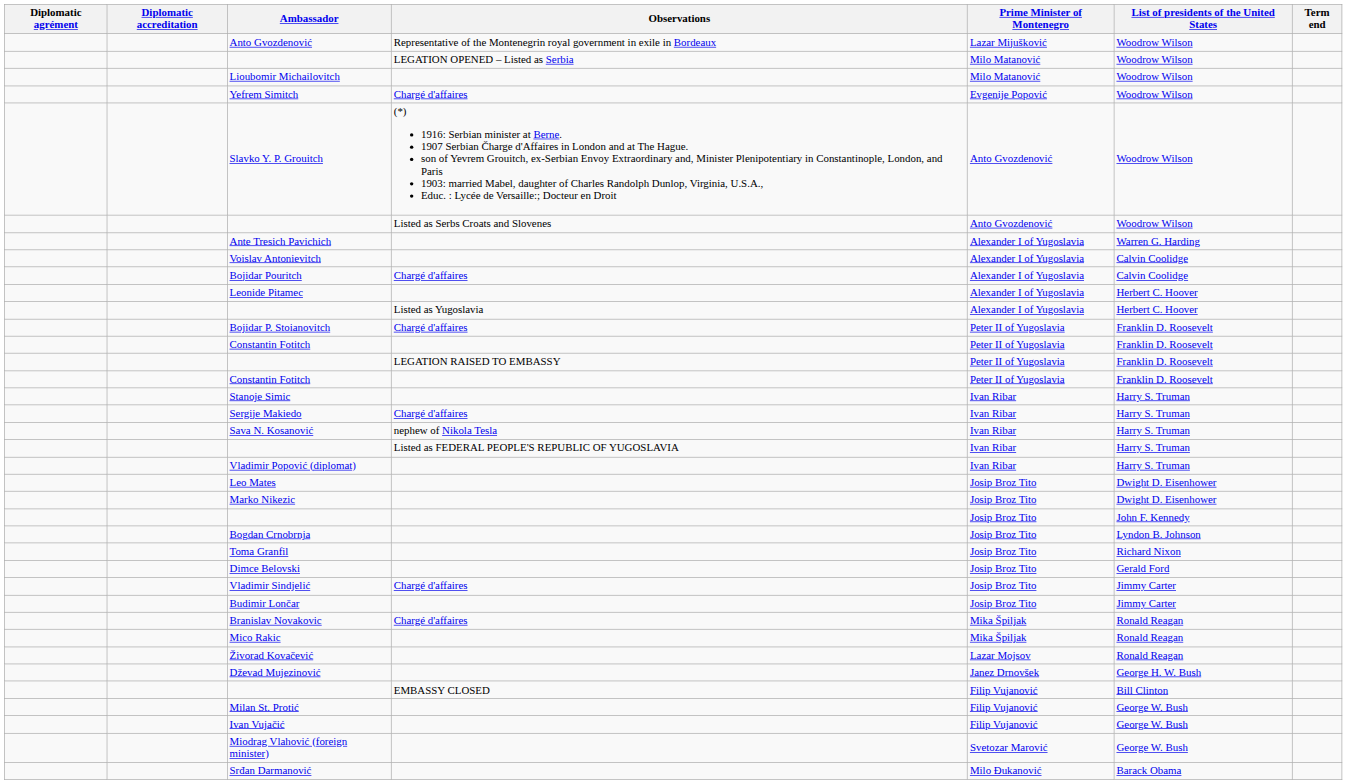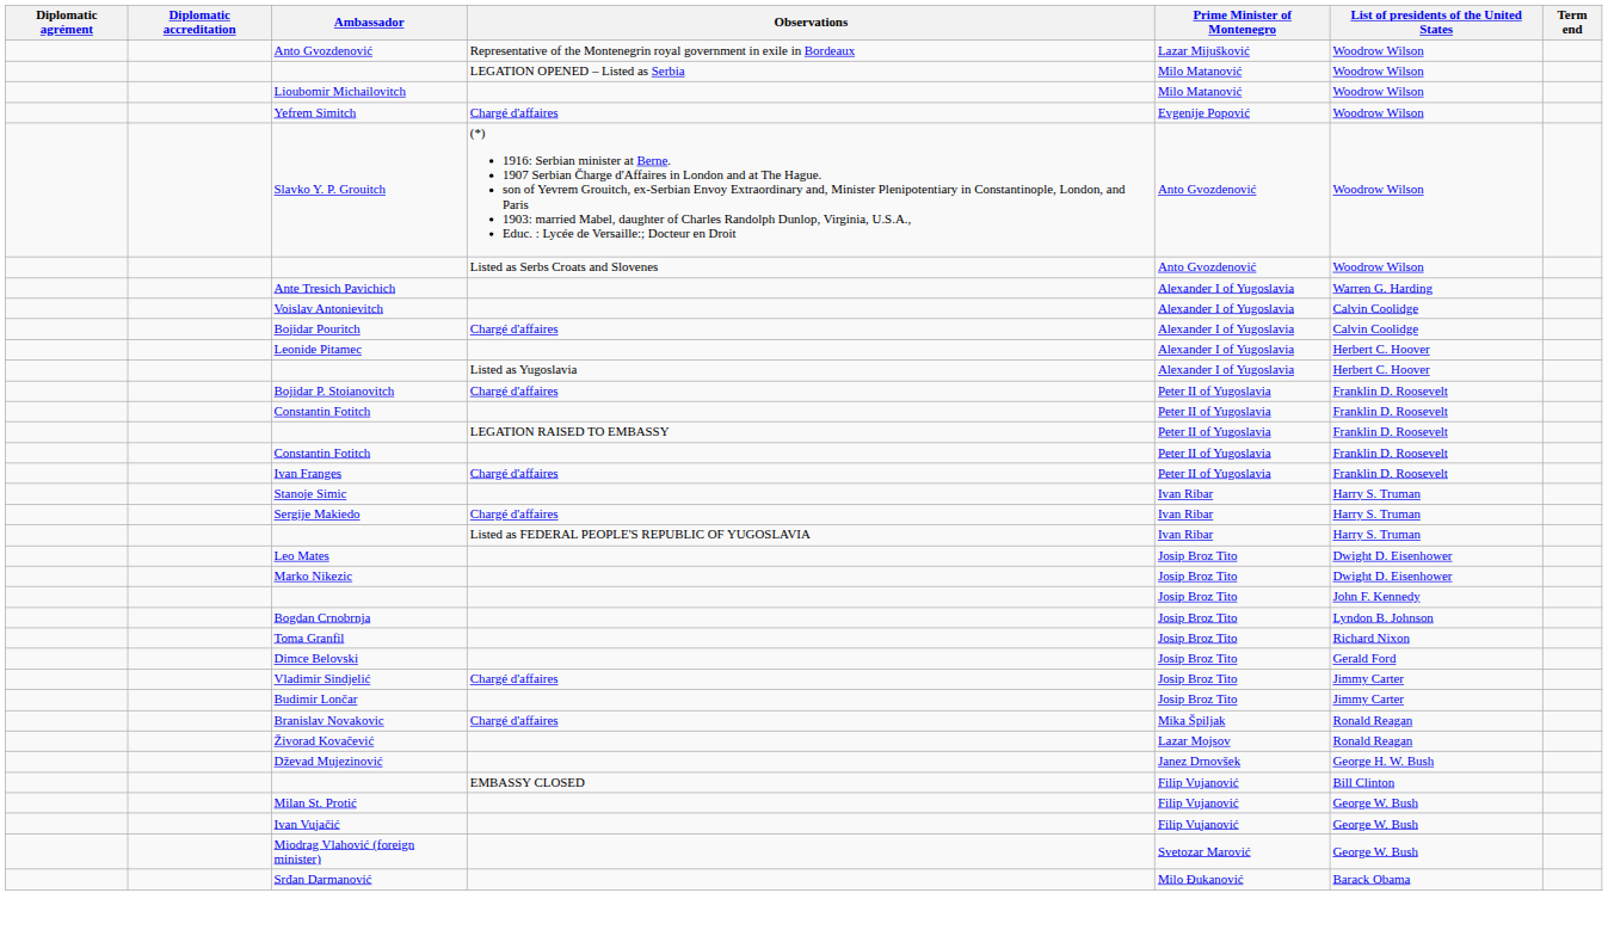 <table class="wikitable sortable">
 <tr>
 <th>Diplomatic <a href='#'>agrément</a></th>
 <th><a href='#'>Diplomatic accreditation</a></th>
 <th><a href='#'>Ambassador</a></th>
 <th>Observations</th>
 <th><a href='#'>Prime Minister of Montenegro</a></th>
 <th><a href='#'>List of presidents of the United States</a></th>
 <th>Term end</th>
 </tr>
 <tr>
 <td></td>
 <td></td>
 <td><a href='#'>Anto Gvozdenović</a></td>
 <td>Representative of the Montenegrin royal government in exile in <a href='#'>Bordeaux</a></td>
 <td><a href='#'>Lazar Mijušković</a></td>
 <td><a href='#'>Woodrow Wilson</a></td>
 <td></td>
 </tr>
 <tr>
 <td></td>
 <td></td>
 <td></td>
 <td>LEGATION OPENED – Listed as <a href='#'>Serbia</a></td>
 <td><a href='#'>Milo Matanović</a></td>
 <td><a href='#'>Woodrow Wilson</a></td>
 <td></td>
 </tr>
 <tr>
 <td></td>
 <td></td>
 <td><a href='#'>Lioubomir Michailovitch</a></td>
 <td></td>
 <td><a href='#'>Milo Matanović</a></td>
 <td><a href='#'>Woodrow Wilson</a></td>
 <td></td>
 </tr>
 <tr>
 <td></td>
 <td></td>
 <td><a href='#'>Yefrem Simitch</a></td>
 <td><a href='#'>Chargé d'affaires</a></td>
 <td><a href='#'>Evgenije Popović</a></td>
 <td><a href='#'>Woodrow Wilson</a></td>
 <td></td>
 </tr>
 <tr>
 <td></td>
 <td></td>
 <td><a href='#'>Slavko Y. P. Grouitch</a></td>
 <td>(*)<br><ul><li>1916: Serbian minister at <a href='#'>Berne</a>.</li><li>1907 Serbian Čharge d'Affaires in London and at The Hague.</li><li>son of Yevrem Grouitch, ex-Serbian Envoy Extraordinary and, Minister Plenipotentiary in Constantinople, London, and Paris</li><li>1903: married Mabel, daughter of Charles Randolph Dunlop, Virginia, U.S.A.,</li><li>Educ. : Lycée de Versaille:; Docteur en Droit</li></ul></td>
 <td><a href='#'>Anto Gvozdenović</a></td>
 <td><a href='#'>Woodrow Wilson</a></td>
 <td></td>
 </tr>
 <tr>
 <td></td>
 <td></td>
 <td></td>
 <td>Listed as Serbs Croats and Slovenes</td>
 <td><a href='#'>Anto Gvozdenović</a></td>
 <td><a href='#'>Woodrow Wilson</a></td>
 <td></td>
 </tr>
 <tr>
 <td></td>
 <td></td>
 <td><a href='#'>Ante Tresich Pavichich</a></td>
 <td></td>
 <td><a href='#'>Alexander I of Yugoslavia</a></td>
 <td><a href='#'>Warren G. Harding</a></td>
 <td></td>
 </tr>
 <tr>
 <td></td>
 <td></td>
 <td><a href='#'>Voislav Antonievitch</a></td>
 <td></td>
 <td><a href='#'>Alexander I of Yugoslavia</a></td>
 <td><a href='#'>Calvin Coolidge</a></td>
 <td></td>
 </tr>
 <tr>
 <td></td>
 <td></td>
 <td><a href='#'>Bojidar Pouritch</a></td>
 <td><a href='#'>Chargé d'affaires</a></td>
 <td><a href='#'>Alexander I of Yugoslavia</a></td>
 <td><a href='#'>Calvin Coolidge</a></td>
 <td></td>
 </tr>
 <tr>
 <td></td>
 <td></td>
 <td><a href='#'>Leonide Pitamec</a></td>
 <td></td>
 <td><a href='#'>Alexander I of Yugoslavia</a></td>
 <td><a href='#'>Herbert C. Hoover</a></td>
 <td></td>
 </tr>
 <tr>
 <td></td>
 <td></td>
 <td></td>
 <td>Listed as Yugoslavia</td>
 <td><a href='#'>Alexander I of Yugoslavia</a></td>
 <td><a href='#'>Herbert C. Hoover</a></td>
 <td></td>
 </tr>
 <tr>
 <td></td>
 <td></td>
 <td><a href='#'>Bojidar P. Stoianovitch</a></td>
 <td><a href='#'>Chargé d'affaires</a></td>
 <td><a href='#'>Peter II of Yugoslavia</a></td>
 <td><a href='#'>Franklin D. Roosevelt</a></td>
 <td></td>
 </tr>
 <tr>
 <td></td>
 <td></td>
 <td><a href='#'>Constantin Fotitch</a></td>
 <td></td>
 <td><a href='#'>Peter II of Yugoslavia</a></td>
 <td><a href='#'>Franklin D. Roosevelt</a></td>
 <td></td>
 </tr>
 <tr>
 <td></td>
 <td></td>
 <td></td>
 <td>LEGATION RAISED TO EMBASSY</td>
 <td><a href='#'>Peter II of Yugoslavia</a></td>
 <td><a href='#'>Franklin D. Roosevelt</a></td>
 <td></td>
 </tr>
 <tr>
 <td></td>
 <td></td>
 <td><a href='#'>Constantin Fotitch</a></td>
 <td></td>
 <td><a href='#'>Peter II of Yugoslavia</a></td>
 <td><a href='#'>Franklin D. Roosevelt</a></td>
 <td></td>
 </tr>
 <tr>
 <td></td>
 <td></td>
+<td><a href='#'>Ivan Franges</a></td>
+<td><a href='#'>Chargé d'affaires</a></td>
+<td><a href='#'>Peter II of Yugoslavia</a></td>
+<td><a href='#'>Franklin D. Roosevelt</a></td>
+<td></td>
+</tr>
+<tr>
+<td></td>
+<td></td>
 <td><a href='#'>Stanoje Simic</a></td>
 <td></td>
 <td><a href='#'>Ivan Ribar</a></td>
 <td><a href='#'>Harry S. Truman</a></td>
 <td></td>
 </tr>
 <tr>
 <td></td>
 <td></td>
 <td><a href='#'>Sergije Makiedo</a></td>
 <td><a href='#'>Chargé d'affaires</a></td>
 <td><a href='#'>Ivan Ribar</a></td>
 <td><a href='#'>Harry S. Truman</a></td>
 <td></td>
 </tr>
 <tr>
 <td></td>
 <td></td>
-<td><a href='#'>Sava N. Kosanović</a></td>
-<td>nephew of <a href='#'>Nikola Tesla</a></td>
-<td><a href='#'>Ivan Ribar</a></td>
-<td><a href='#'>Harry S. Truman</a></td>
-<td></td>
-</tr>
-<tr>
-<td></td>
-<td></td>
 <td></td>
 <td>Listed as FEDERAL PEOPLE'S REPUBLIC OF YUGOSLAVIA</td>
-<td><a href='#'>Ivan Ribar</a></td>
-<td><a href='#'>Harry S. Truman</a></td>
-<td></td>
-</tr>
-<tr>
-<td></td>
-<td></td>
-<td><a href='#'>Vladimir Popović (diplomat)</a></td>
-<td></td>
 <td><a href='#'>Ivan Ribar</a></td>
 <td><a href='#'>Harry S. Truman</a></td>
 <td></td>
 </tr>
 <tr>
 <td></td>
 <td></td>
 <td><a href='#'>Leo Mates</a></td>
 <td></td>
 <td><a href='#'>Josip Broz Tito</a></td>
 <td><a href='#'>Dwight D. Eisenhower</a></td>
 <td></td>
 </tr>
 <tr>
 <td></td>
 <td></td>
 <td><a href='#'>Marko Nikezic</a></td>
 <td></td>
 <td><a href='#'>Josip Broz Tito</a></td>
 <td><a href='#'>Dwight D. Eisenhower</a></td>
 <td></td>
 </tr>
 <tr>
 <td></td>
 <td></td>
 <td></td>
 <td></td>
 <td><a href='#'>Josip Broz Tito</a></td>
 <td><a href='#'>John F. Kennedy</a></td>
 <td></td>
 </tr>
 <tr>
 <td></td>
 <td></td>
 <td><a href='#'>Bogdan Crnobrnja</a></td>
 <td></td>
 <td><a href='#'>Josip Broz Tito</a></td>
 <td><a href='#'>Lyndon B. Johnson</a></td>
 <td></td>
 </tr>
 <tr>
 <td></td>
 <td></td>
 <td><a href='#'>Toma Granfil</a></td>
 <td></td>
 <td><a href='#'>Josip Broz Tito</a></td>
 <td><a href='#'>Richard Nixon</a></td>
 <td></td>
 </tr>
 <tr>
 <td></td>
 <td></td>
 <td><a href='#'>Dimce Belovski</a></td>
 <td></td>
 <td><a href='#'>Josip Broz Tito</a></td>
 <td><a href='#'>Gerald Ford</a></td>
 <td></td>
 </tr>
 <tr>
 <td></td>
 <td></td>
 <td><a href='#'>Vladimir Sindjelić</a></td>
 <td><a href='#'>Chargé d'affaires</a></td>
 <td><a href='#'>Josip Broz Tito</a></td>
 <td><a href='#'>Jimmy Carter</a></td>
 <td></td>
 </tr>
 <tr>
 <td></td>
 <td></td>
 <td><a href='#'>Budimir Lončar</a></td>
 <td></td>
 <td><a href='#'>Josip Broz Tito</a></td>
 <td><a href='#'>Jimmy Carter</a></td>
 <td></td>
 </tr>
 <tr>
 <td></td>
 <td></td>
 <td><a href='#'>Branislav Novakovic</a></td>
 <td><a href='#'>Chargé d'affaires</a></td>
 <td><a href='#'>Mika Špiljak</a></td>
 <td><a href='#'>Ronald Reagan</a></td>
 <td></td>
 </tr>
 <tr>
 <td></td>
 <td></td>
-<td><a href='#'>Mico Rakic</a></td>
-<td></td>
-<td><a href='#'>Mika Špiljak</a></td>
-<td><a href='#'>Ronald Reagan</a></td>
-<td></td>
-</tr>
-<tr>
-<td></td>
-<td></td>
 <td><a href='#'>Živorad Kovačević</a></td>
 <td></td>
 <td><a href='#'>Lazar Mojsov</a></td>
 <td><a href='#'>Ronald Reagan</a></td>
 <td></td>
 </tr>
 <tr>
 <td></td>
 <td></td>
 <td><a href='#'>Dževad Mujezinović</a></td>
 <td></td>
 <td><a href='#'>Janez Drnovšek</a></td>
 <td><a href='#'>George H. W. Bush</a></td>
 <td></td>
 </tr>
 <tr>
 <td></td>
 <td></td>
 <td></td>
 <td>EMBASSY CLOSED</td>
 <td><a href='#'>Filip Vujanović</a></td>
 <td><a href='#'>Bill Clinton</a></td>
 <td></td>
 </tr>
 <tr>
 <td></td>
 <td></td>
 <td><a href='#'>Milan St. Protić</a></td>
 <td></td>
 <td><a href='#'>Filip Vujanović</a></td>
 <td><a href='#'>George W. Bush</a></td>
 <td></td>
 </tr>
 <tr>
 <td></td>
 <td></td>
 <td><a href='#'>Ivan Vujačić</a></td>
 <td></td>
 <td><a href='#'>Filip Vujanović</a></td>
 <td><a href='#'>George W. Bush</a></td>
 <td></td>
 </tr>
 <tr>
 <td></td>
 <td></td>
 <td><a href='#'>Miodrag Vlahović (foreign minister)</a></td>
 <td></td>
 <td><a href='#'>Svetozar Marović</a></td>
 <td><a href='#'>George W. Bush</a></td>
 <td></td>
 </tr>
 <tr>
 <td></td>
 <td></td>
 <td><a href='#'>Srđan Darmanović</a></td>
 <td></td>
 <td><a href='#'>Milo Đukanović</a></td>
 <td><a href='#'>Barack Obama</a></td>
 <td></td>
 </tr>
 </table>
